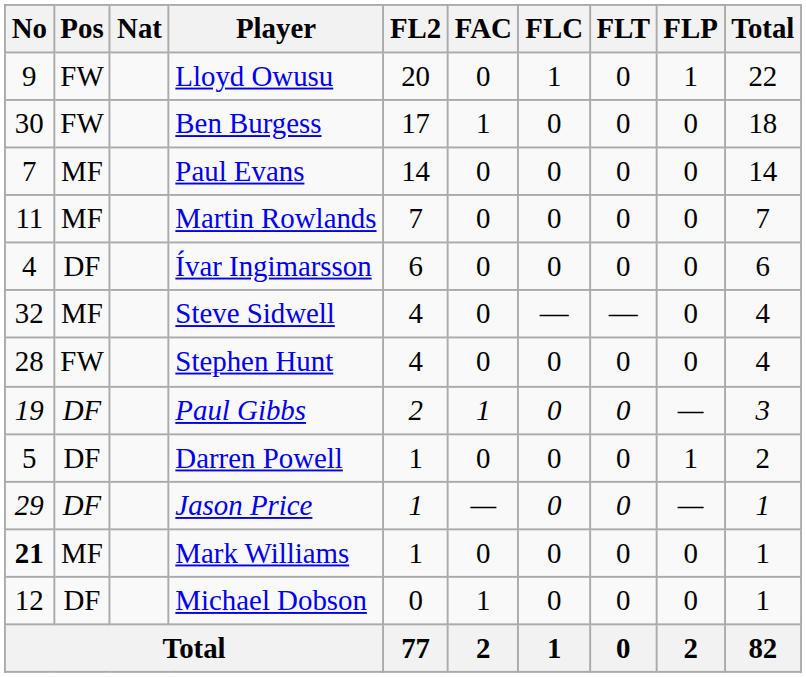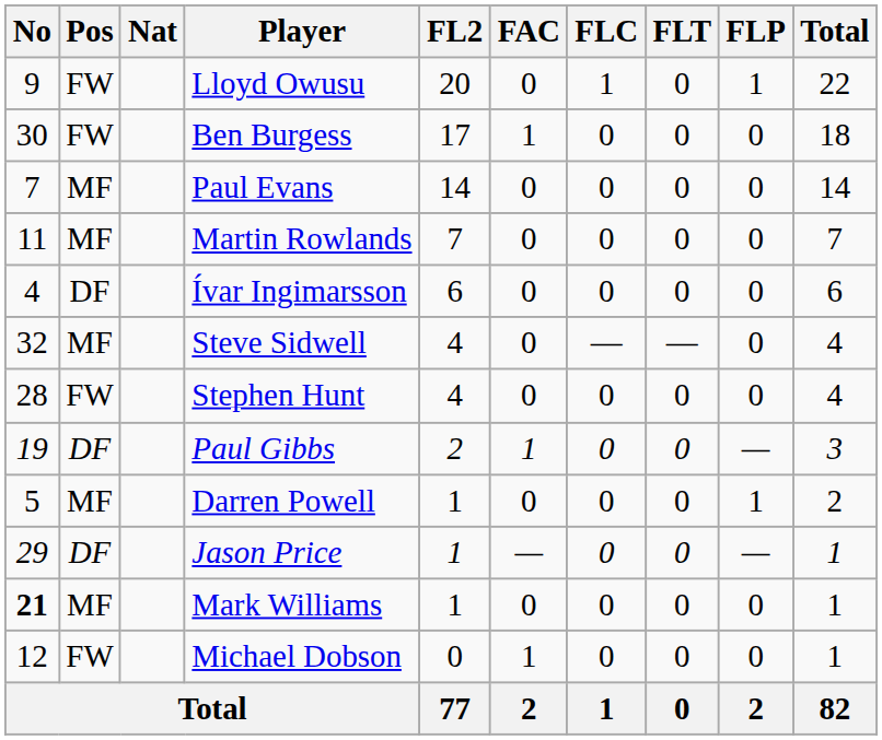 <table class="wikitable"  style="text-align:center; border:1px #aaa solid; font-size:95%;">
 <tr>
 <th>No</th>
 <th>Pos</th>
 <th>Nat</th>
 <th>Player</th>
 <th>FL2</th>
 <th>FAC</th>
 <th>FLC</th>
 <th>FLT</th>
 <th>FLP</th>
 <th>Total</th>
 </tr>
 <tr>
 <td>9</td>
 <td>FW</td>
 <td></td>
 <td style="text-align:left;"><a href='#'>Lloyd Owusu</a></td>
 <td>20</td>
 <td>0</td>
 <td>1</td>
 <td>0</td>
 <td>1</td>
 <td>22</td>
 </tr>
 <tr>
 <td>30</td>
 <td>FW</td>
 <td></td>
 <td style="text-align:left;"><a href='#'>Ben Burgess</a></td>
 <td>17</td>
 <td>1</td>
 <td>0</td>
 <td>0</td>
 <td>0</td>
 <td>18</td>
 </tr>
 <tr>
 <td>7</td>
 <td>MF</td>
 <td></td>
 <td style="text-align:left;"><a href='#'>Paul Evans</a></td>
 <td>14</td>
 <td>0</td>
 <td>0</td>
 <td>0</td>
 <td>0</td>
 <td>14</td>
 </tr>
 <tr>
 <td>11</td>
 <td>MF</td>
 <td></td>
 <td style="text-align:left;"><a href='#'>Martin Rowlands</a></td>
 <td>7</td>
 <td>0</td>
 <td>0</td>
 <td>0</td>
 <td>0</td>
 <td>7</td>
 </tr>
 <tr>
 <td>4</td>
 <td>DF</td>
 <td></td>
 <td style="text-align:left;"><a href='#'>Ívar Ingimarsson</a></td>
 <td>6</td>
 <td>0</td>
 <td>0</td>
 <td>0</td>
 <td>0</td>
 <td>6</td>
 </tr>
 <tr>
 <td>32</td>
 <td>MF</td>
 <td></td>
 <td style="text-align:left;"><a href='#'>Steve Sidwell</a></td>
 <td>4</td>
 <td>0</td>
 <td>—</td>
 <td>—</td>
 <td>0</td>
 <td>4</td>
 </tr>
 <tr>
 <td>28</td>
 <td>FW</td>
 <td></td>
 <td style="text-align:left;"><a href='#'>Stephen Hunt</a></td>
 <td>4</td>
 <td>0</td>
 <td>0</td>
 <td>0</td>
 <td>0</td>
 <td>4</td>
 </tr>
 <tr>
 <td><em>19</em></td>
 <td><em>DF</em></td>
 <td><em></em></td>
 <td style="text-align:left;"><a href='#'><em>Paul Gibbs</em></a></td>
 <td><em>2</em></td>
 <td><em>1</em></td>
 <td><em>0</em></td>
 <td><em>0</em></td>
 <td><em>—</em></td>
 <td><em>3</em></td>
 </tr>
 <tr>
 <td>5</td>
-<td>DF</td>
+<td>MF</td>
 <td></td>
 <td style="text-align:left;"><a href='#'>Darren Powell</a></td>
 <td>1</td>
 <td>0</td>
 <td>0</td>
 <td>0</td>
 <td>1</td>
 <td>2</td>
 </tr>
 <tr>
 <td><em>29</em></td>
 <td><em>DF</em></td>
 <td><em></em></td>
 <td style="text-align:left;"><em><a href='#'>Jason Price</a></em></td>
 <td><em>1</em></td>
 <td><em>—</em></td>
 <td><em>0</em></td>
 <td><em>0</em></td>
 <td><em>—</em></td>
 <td><em>1</em></td>
 </tr>
 <tr>
 <td><strong>21</strong></td>
 <td>MF</td>
 <td></td>
 <td style="text-align:left;"><a href='#'>Mark Williams</a></td>
 <td>1</td>
 <td>0</td>
 <td>0</td>
 <td>0</td>
 <td>0</td>
 <td>1</td>
 </tr>
 <tr>
 <td>12</td>
-<td>DF</td>
+<td>FW</td>
 <td></td>
 <td style="text-align:left;"><a href='#'>Michael Dobson</a></td>
 <td>0</td>
 <td>1</td>
 <td>0</td>
 <td>0</td>
 <td>0</td>
 <td>1</td>
 </tr>
 <tr>
 <th colspan="4">Total</th>
 <th>77</th>
 <th>2</th>
 <th>1</th>
 <th>0</th>
 <th>2</th>
 <th>82</th>
 </tr>
 </table>
